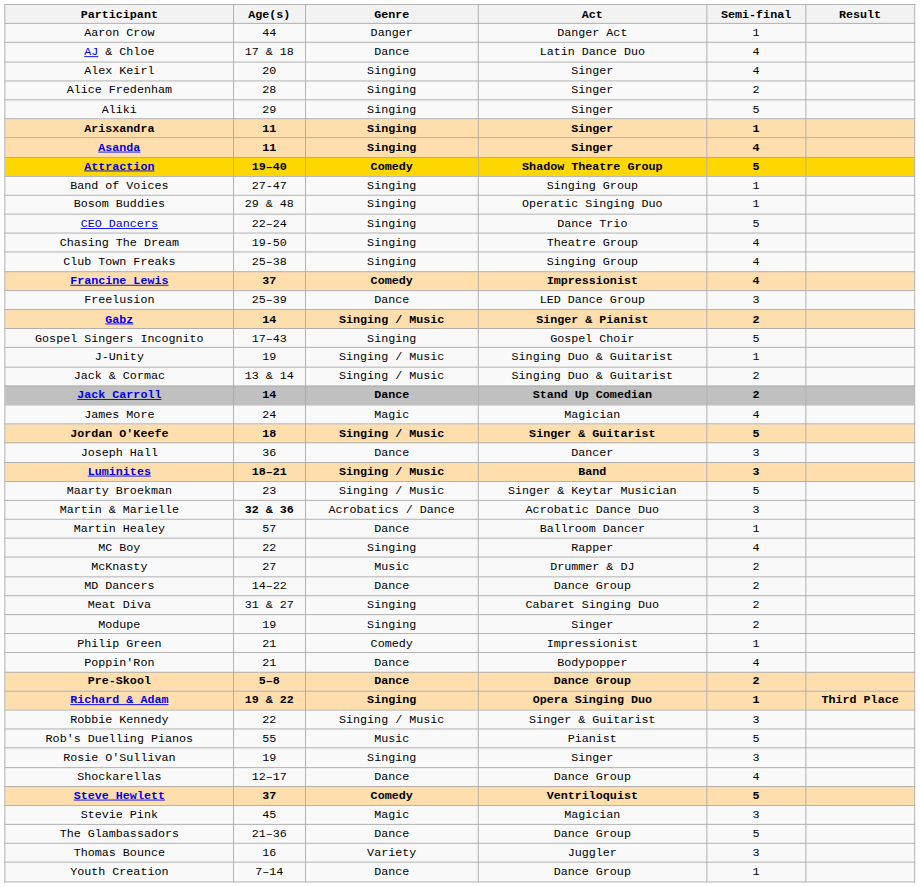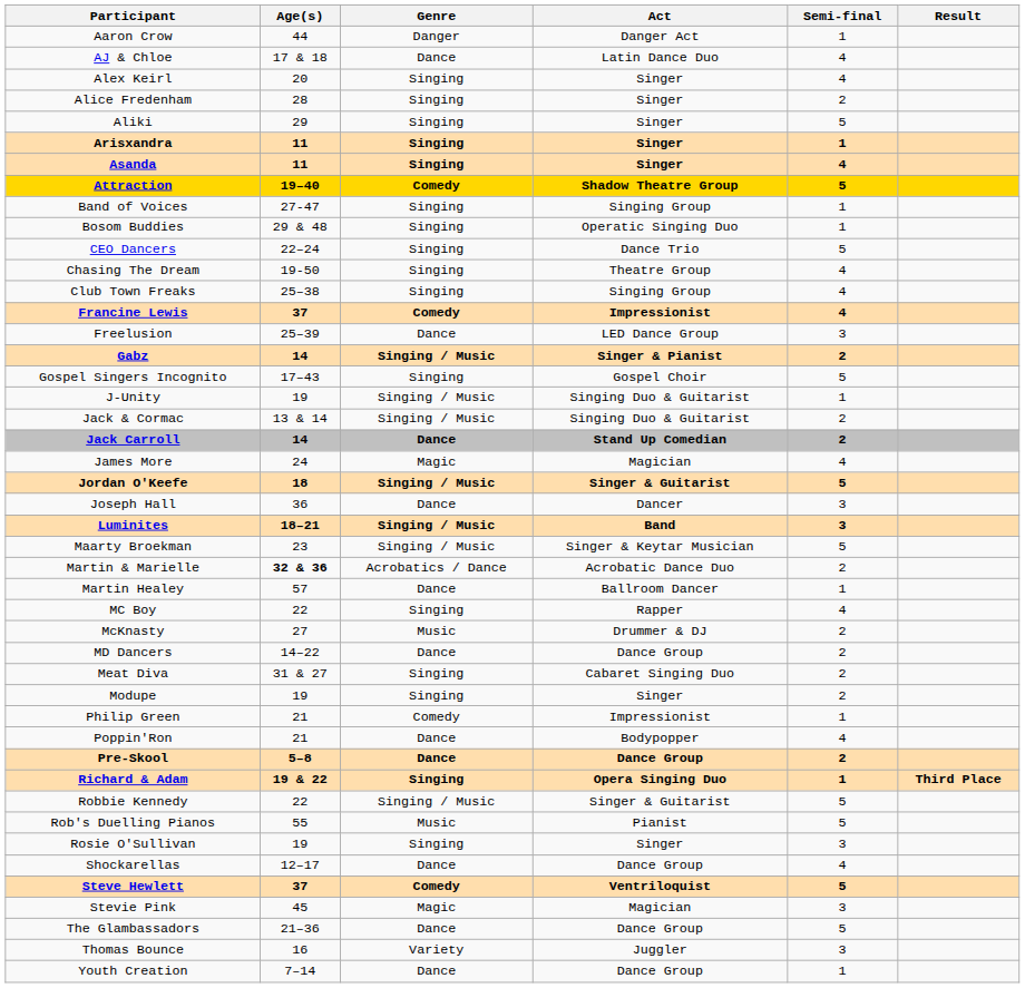 <table class="wikitable sortable" style="margin-left: auto; margin-right: auto; border: none; width:80%; text-align:center;">
 <tr valign="top">
 <th>Participant</th>
 <th class="unsortable">Age(s) </th>
 <th>Genre</th>
 <th class="unsortable">Act</th>
 <th>Semi-final</th>
 <th>Result</th>
 </tr>
 <tr>
 <td>Aaron Crow</td>
 <td>44</td>
 <td>Danger</td>
 <td>Danger Act</td>
 <td>1</td>
 <td></td>
 </tr>
 <tr>
 <td><a href='#'>AJ</a> & Chloe</td>
 <td>17 & 18</td>
 <td>Dance</td>
 <td>Latin Dance Duo</td>
 <td>4</td>
 <td></td>
 </tr>
 <tr>
 <td>Alex Keirl</td>
 <td>20</td>
 <td>Singing</td>
 <td>Singer</td>
 <td>4</td>
 <td></td>
 </tr>
 <tr>
 <td>Alice Fredenham</td>
 <td>28</td>
 <td>Singing</td>
 <td>Singer</td>
 <td>2</td>
 <td></td>
 </tr>
 <tr>
 <td>Aliki</td>
 <td>29</td>
 <td>Singing</td>
 <td>Singer</td>
 <td>5</td>
 <td></td>
 </tr>
 <tr style="background:NavajoWhite;">
 <td><strong>Arisxandra</strong></td>
 <td><strong>11</strong></td>
 <td><strong>Singing</strong></td>
 <td><strong>Singer</strong></td>
 <td><strong>1</strong></td>
 <td><strong></strong></td>
 </tr>
 <tr style="background:NavajoWhite;">
 <td><strong><a href='#'>Asanda</a></strong></td>
 <td><strong>11</strong></td>
 <td><strong>Singing</strong></td>
 <td><strong>Singer</strong></td>
 <td><strong>4</strong></td>
 <td><strong></strong></td>
 </tr>
 <tr style="background:gold;">
 <td><strong><a href='#'>Attraction</a></strong></td>
 <td><strong>19–40</strong></td>
 <td><strong>Comedy</strong></td>
 <td><strong>Shadow Theatre Group</strong></td>
 <td><strong>5</strong></td>
 <td><strong></strong></td>
 </tr>
 <tr>
 <td>Band of Voices</td>
 <td>27-47</td>
 <td>Singing</td>
 <td>Singing Group</td>
 <td>1</td>
 <td></td>
 </tr>
 <tr>
 <td>Bosom Buddies</td>
 <td>29 & 48</td>
 <td>Singing</td>
 <td>Operatic Singing Duo</td>
 <td>1</td>
 <td></td>
 </tr>
 <tr>
 <td><a href='#'>CEO Dancers</a></td>
 <td>22–24</td>
 <td>Singing</td>
 <td>Dance Trio</td>
 <td>5</td>
 <td></td>
 </tr>
 <tr>
 <td>Chasing The Dream</td>
 <td>19-50</td>
 <td>Singing</td>
 <td>Theatre Group</td>
 <td>4</td>
 <td></td>
 </tr>
 <tr>
 <td>Club Town Freaks</td>
 <td>25–38</td>
 <td>Singing</td>
 <td>Singing Group</td>
 <td>4</td>
 <td></td>
 </tr>
 <tr style="background:NavajoWhite;">
 <td><strong><a href='#'>Francine Lewis</a></strong></td>
 <td><strong>37</strong></td>
 <td><strong>Comedy</strong></td>
 <td><strong>Impressionist</strong></td>
 <td><strong>4</strong></td>
 <td><strong></strong></td>
 </tr>
 <tr>
 <td>Freelusion</td>
 <td>25–39</td>
 <td>Dance</td>
 <td>LED Dance Group</td>
 <td>3</td>
 <td></td>
 </tr>
 <tr style="background:NavajoWhite;">
 <td><strong><a href='#'>Gabz</a></strong></td>
 <td><strong>14</strong></td>
 <td><strong>Singing / Music</strong></td>
 <td><strong>Singer & Pianist</strong></td>
 <td><strong>2</strong></td>
 <td><strong></strong></td>
 </tr>
 <tr>
 <td>Gospel Singers Incognito</td>
 <td>17–43</td>
 <td>Singing</td>
 <td>Gospel Choir</td>
 <td>5</td>
 <td></td>
 </tr>
 <tr>
 <td>J-Unity</td>
 <td>19</td>
 <td>Singing / Music</td>
 <td>Singing Duo & Guitarist</td>
 <td>1</td>
 <td></td>
 </tr>
 <tr>
 <td>Jack & Cormac</td>
 <td>13 & 14</td>
 <td>Singing / Music</td>
 <td>Singing Duo & Guitarist</td>
 <td>2</td>
 <td></td>
 </tr>
 <tr style="background:silver;">
 <td><strong><a href='#'>Jack Carroll</a></strong></td>
 <td><strong>14</strong></td>
 <td><strong>Dance</strong></td>
 <td><strong>Stand Up Comedian</strong></td>
 <td><strong>2</strong></td>
 <td><strong></strong></td>
 </tr>
 <tr>
 <td>James More</td>
 <td>24</td>
 <td>Magic</td>
 <td>Magician</td>
 <td>4</td>
 <td></td>
 </tr>
 <tr style="background:NavajoWhite;">
 <td><strong>Jordan O'Keefe</strong></td>
 <td><strong>18</strong></td>
 <td><strong>Singing / Music</strong></td>
 <td><strong>Singer & Guitarist</strong></td>
 <td><strong>5</strong></td>
 <td><strong></strong></td>
 </tr>
 <tr>
 <td>Joseph Hall</td>
 <td>36</td>
 <td>Dance</td>
 <td>Dancer</td>
 <td>3</td>
 <td></td>
 </tr>
 <tr style="background:NavajoWhite;">
 <td><strong><a href='#'>Luminites</a></strong></td>
 <td><strong>18–21</strong></td>
 <td><strong>Singing / Music</strong></td>
 <td><strong>Band</strong></td>
 <td><strong>3</strong></td>
 <td><strong></strong></td>
 </tr>
 <tr>
 <td>Maarty Broekman</td>
 <td>23</td>
 <td>Singing / Music</td>
 <td>Singer & Keytar Musician</td>
 <td>5</td>
 <td></td>
 </tr>
 <tr>
 <td>Martin & Marielle</td>
 <td><strong>32 & 36</strong></td>
 <td>Acrobatics / Dance</td>
 <td>Acrobatic Dance Duo</td>
-<td>3</td>
+<td>2</td>
 <td></td>
 </tr>
 <tr>
 <td>Martin Healey</td>
 <td>57</td>
 <td>Dance</td>
 <td>Ballroom Dancer</td>
 <td>1</td>
 <td></td>
 </tr>
 <tr>
 <td>MC Boy</td>
 <td>22</td>
 <td>Singing</td>
 <td>Rapper</td>
 <td>4</td>
 <td></td>
 </tr>
 <tr>
 <td>McKnasty</td>
 <td>27</td>
 <td>Music</td>
 <td>Drummer & DJ</td>
 <td>2</td>
 <td></td>
 </tr>
 <tr>
 <td>MD Dancers</td>
 <td>14–22</td>
 <td>Dance</td>
 <td>Dance Group</td>
 <td>2</td>
 <td></td>
 </tr>
 <tr>
 <td>Meat Diva</td>
 <td>31 & 27</td>
 <td>Singing</td>
 <td>Cabaret Singing Duo</td>
 <td>2</td>
 <td></td>
 </tr>
 <tr>
 <td>Modupe</td>
 <td>19</td>
 <td>Singing</td>
 <td>Singer</td>
 <td>2</td>
 <td></td>
 </tr>
 <tr>
 <td>Philip Green</td>
 <td>21</td>
 <td>Comedy</td>
 <td>Impressionist</td>
 <td>1</td>
 <td></td>
 </tr>
 <tr>
 <td>Poppin'Ron</td>
 <td>21</td>
 <td>Dance</td>
 <td>Bodypopper</td>
 <td>4</td>
 <td></td>
 </tr>
 <tr style="background:NavajoWhite;">
 <td><strong>Pre-Skool</strong></td>
 <td><strong>5–8</strong></td>
 <td><strong>Dance</strong></td>
 <td><strong>Dance Group</strong></td>
 <td><strong>2</strong></td>
 <td><strong></strong></td>
 </tr>
 <tr style="background:NavajoWhite;">
 <td><strong><a href='#'>Richard & Adam</a></strong></td>
 <td><strong>19 & 22</strong></td>
 <td><strong>Singing</strong></td>
 <td><strong>Opera Singing Duo</strong></td>
 <td><strong>1</strong></td>
 <td><strong>Third Place</strong></td>
 </tr>
 <tr>
 <td>Robbie Kennedy</td>
 <td>22</td>
 <td>Singing / Music</td>
 <td>Singer & Guitarist</td>
-<td>3</td>
+<td>5</td>
 <td></td>
 </tr>
 <tr>
 <td>Rob's Duelling Pianos </td>
 <td>55</td>
 <td>Music</td>
 <td>Pianist</td>
 <td>5</td>
 <td></td>
 </tr>
 <tr>
 <td>Rosie O'Sullivan</td>
 <td>19</td>
 <td>Singing</td>
 <td>Singer</td>
 <td>3</td>
 <td></td>
 </tr>
 <tr>
 <td>Shockarellas</td>
 <td>12–17</td>
 <td>Dance</td>
 <td>Dance Group</td>
 <td>4</td>
 <td></td>
 </tr>
 <tr style="background:NavajoWhite;">
 <td><strong><a href='#'>Steve Hewlett</a></strong> </td>
 <td><strong>37</strong></td>
 <td><strong>Comedy</strong></td>
 <td><strong>Ventriloquist</strong></td>
 <td><strong>5</strong></td>
 <td><strong></strong></td>
 </tr>
 <tr>
 <td>Stevie Pink</td>
 <td>45</td>
 <td>Magic</td>
 <td>Magician</td>
 <td>3</td>
 <td></td>
 </tr>
 <tr>
 <td>The Glambassadors</td>
 <td>21–36</td>
 <td>Dance</td>
 <td>Dance Group</td>
 <td>5</td>
 <td></td>
 </tr>
 <tr>
 <td>Thomas Bounce</td>
 <td>16</td>
 <td>Variety</td>
 <td>Juggler</td>
 <td>3</td>
 <td></td>
 </tr>
 <tr>
 <td>Youth Creation</td>
 <td>7–14</td>
 <td>Dance</td>
 <td>Dance Group</td>
 <td>1</td>
 <td></td>
 </tr>
 </table>
